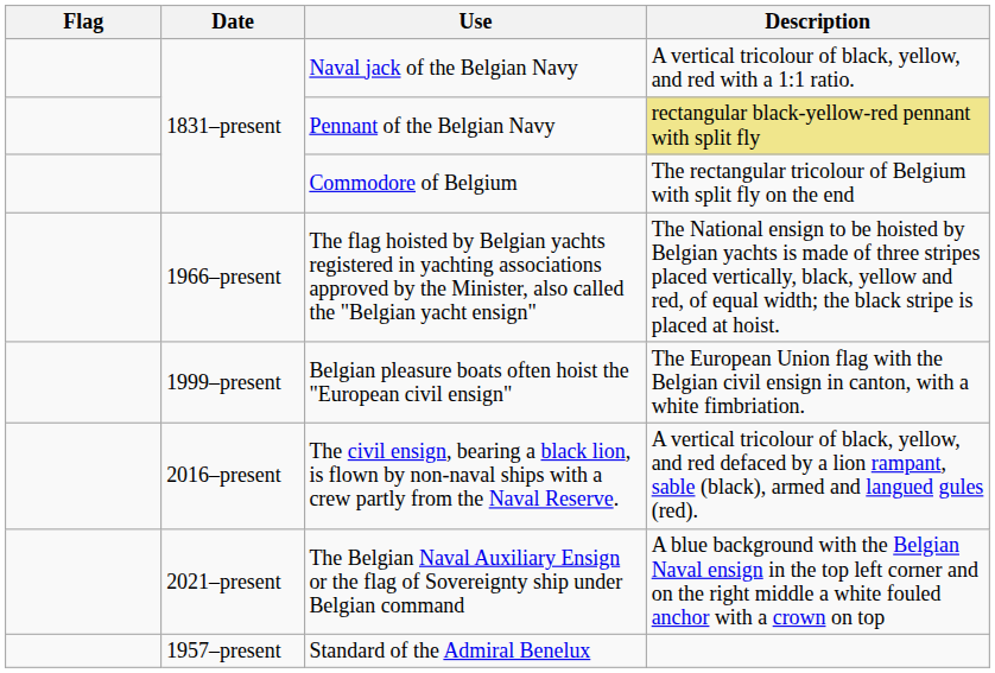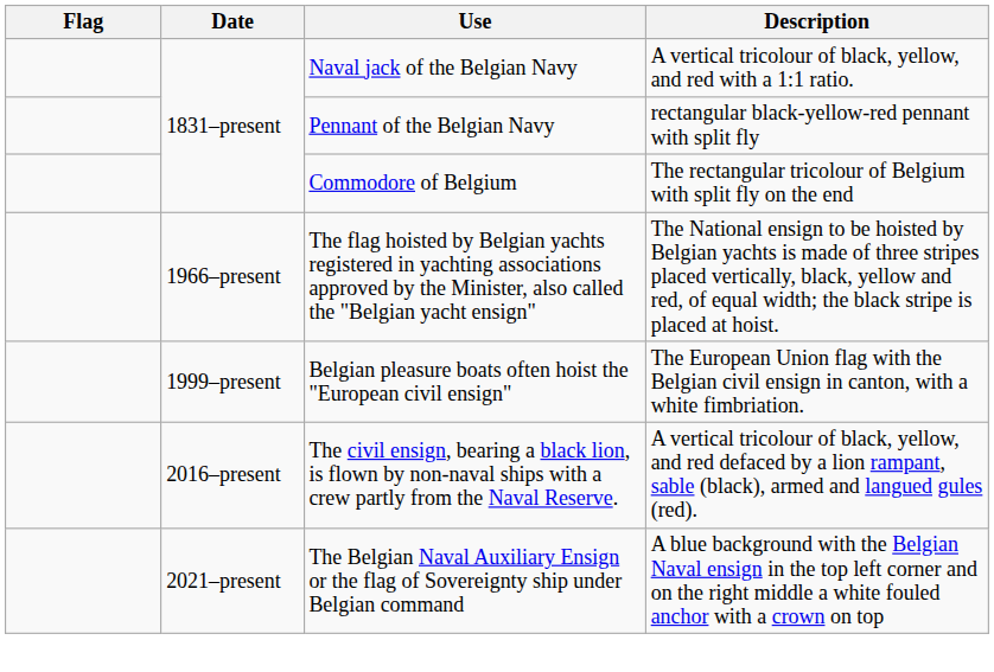 <table class="wikitable">
 <tr>
 <th style="width:110px;">Flag</th>
 <th style="width:100px;">Date</th>
 <th style="width:250px;">Use</th>
 <th style="width:250px;">Description</th>
 </tr>
 <tr>
 <td></td>
 <td rowspan="3">1831–present</td>
 <td><a href='#'>Naval jack</a> of the Belgian Navy</td>
 <td>A vertical tricolour of black, yellow, and red with a 1:1 ratio.</td>
 </tr>
 <tr>
 <td></td>
 <td><a href='#'>Pennant</a> of the Belgian Navy</td>
-<td style="background: khaki;">rectangular black-yellow-red pennant with split fly</td>
+<td>rectangular black-yellow-red pennant with split fly</td>
 </tr>
 <tr>
 <td></td>
 <td><a href='#'>Commodore</a> of Belgium</td>
 <td>The rectangular tricolour of Belgium with split fly on the end</td>
 </tr>
 <tr>
 <td></td>
 <td>1966–present</td>
 <td>The flag hoisted by Belgian yachts registered in yachting associations approved by the Minister, also called the "Belgian yacht ensign"</td>
 <td>The National ensign to be hoisted by Belgian yachts is made of three stripes placed vertically, black, yellow and red, of equal width; the black stripe is placed at hoist.</td>
 </tr>
 <tr>
 <td></td>
 <td>1999–present</td>
 <td>Belgian pleasure boats often hoist the "European civil ensign"</td>
 <td>The European Union flag with the Belgian civil ensign in canton, with a white fimbriation.</td>
 </tr>
 <tr>
 <td></td>
 <td>2016–present</td>
 <td>The <a href='#'>civil ensign</a>, bearing a <a href='#'>black lion</a>, is flown by non-naval ships with a crew partly from the <a href='#'>Naval Reserve</a>.</td>
 <td>A vertical tricolour of black, yellow, and red defaced by a lion <a href='#'>rampant</a>, <a href='#'>sable</a> (black), armed and <a href='#'>langued</a> <a href='#'>gules</a> (red).</td>
 </tr>
 <tr>
 <td></td>
 <td>2021–present</td>
 <td>The Belgian <a href='#'>Naval Auxiliary Ensign</a> or the flag of Sovereignty ship under Belgian command</td>
 <td>A blue background with the <a href='#'>Belgian Naval ensign</a> in the top left corner and on the right middle a white fouled <a href='#'>anchor</a> with a <a href='#'>crown</a> on top</td>
 </tr>
-<tr>
-<td></td>
-<td>1957–present</td>
-<td>Standard of the <a href='#'>Admiral Benelux</a></td>
-<td></td>
-</tr>
 </table>
